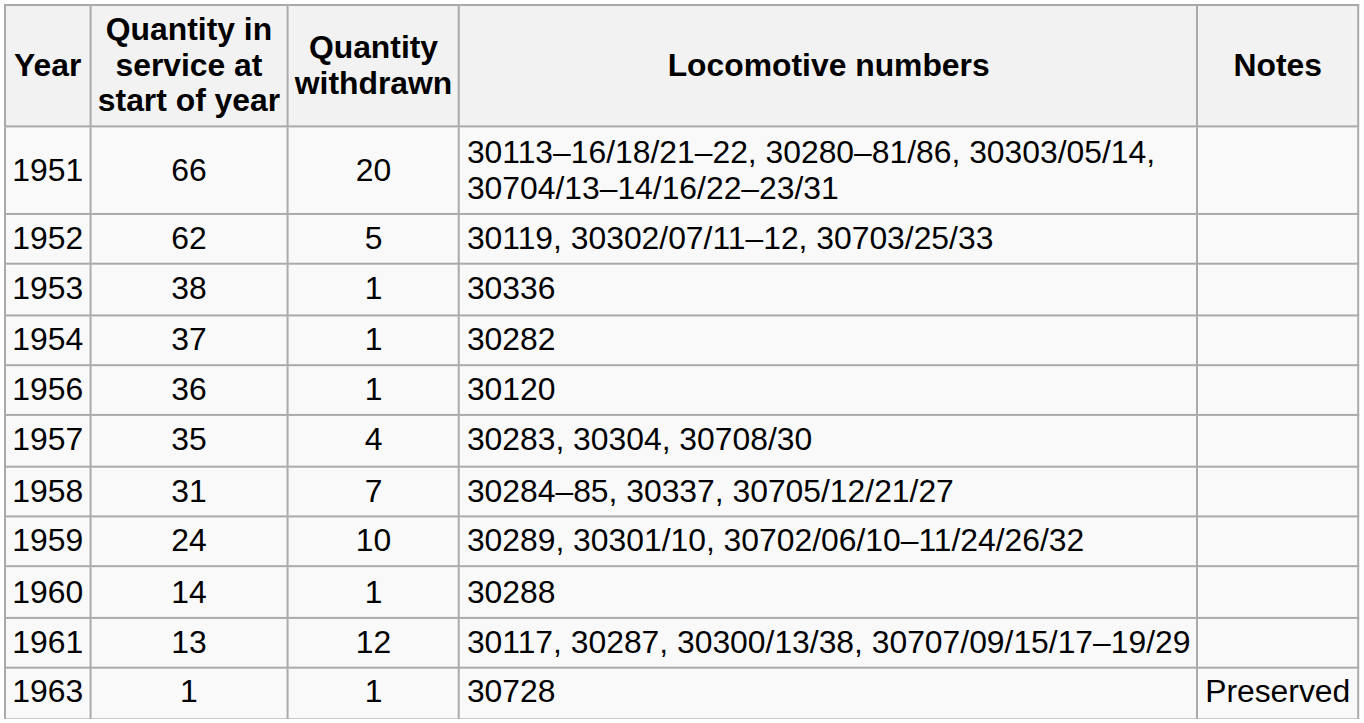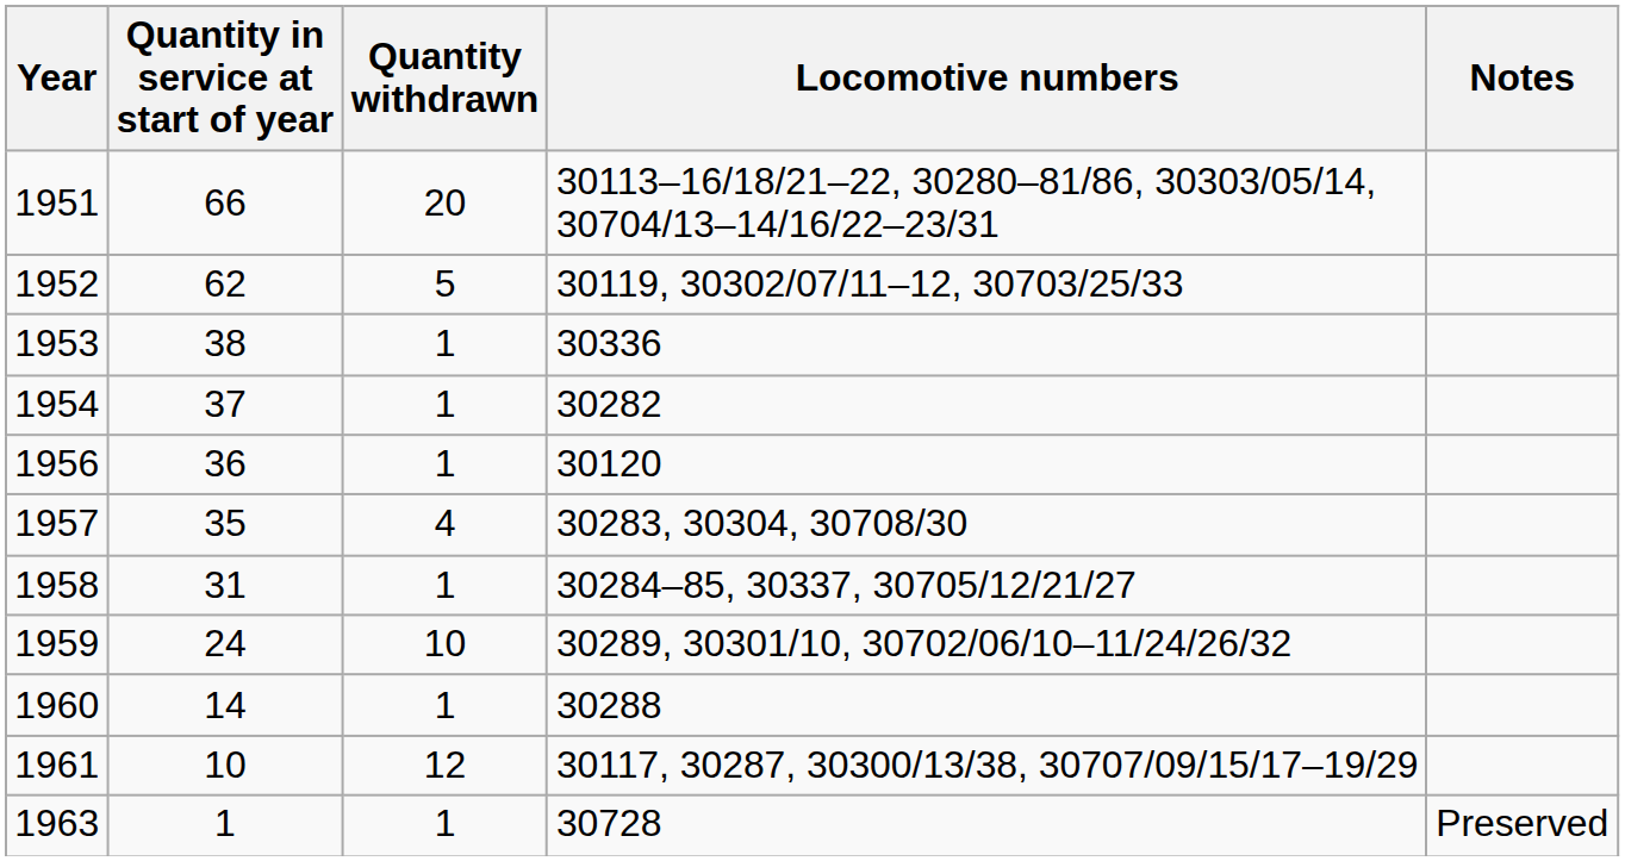 <table class=wikitable style=text-align:center>
 <tr>
 <th>Year</th>
 <th>Quantity in<br>service at<br>start of year</th>
 <th>Quantity<br>withdrawn</th>
 <th>Locomotive numbers</th>
 <th>Notes</th>
 </tr>
 <tr>
 <td>1951</td>
 <td>66</td>
 <td>20</td>
 <td align=left>30113–16/18/21–22, 30280–81/86, 30303/05/14,<br>30704/13–14/16/22–23/31</td>
 <td align=left></td>
 </tr>
 <tr>
 <td>1952</td>
 <td>62</td>
 <td>5</td>
 <td align=left>30119, 30302/07/11–12, 30703/25/33</td>
 <td align=left></td>
 </tr>
 <tr>
 <td>1953</td>
 <td>38</td>
 <td>1</td>
 <td align=left>30336</td>
 <td align=left></td>
 </tr>
 <tr>
 <td>1954</td>
 <td>37</td>
 <td>1</td>
 <td align=left>30282</td>
 <td align=left></td>
 </tr>
 <tr>
 <td>1956</td>
 <td>36</td>
 <td>1</td>
 <td align=left>30120</td>
 <td align=left></td>
 </tr>
 <tr>
 <td>1957</td>
 <td>35</td>
 <td>4</td>
 <td align=left>30283, 30304, 30708/30</td>
 <td align=left></td>
 </tr>
 <tr>
 <td>1958</td>
 <td>31</td>
-<td>7</td>
+<td>1</td>
 <td align=left>30284–85, 30337, 30705/12/21/27</td>
 <td align=left></td>
 </tr>
 <tr>
 <td>1959</td>
 <td>24</td>
 <td>10</td>
 <td align=left>30289, 30301/10, 30702/06/10–11/24/26/32</td>
 <td align=left></td>
 </tr>
 <tr>
 <td>1960</td>
 <td>14</td>
 <td>1</td>
 <td align=left>30288</td>
 <td align=left></td>
 </tr>
 <tr>
 <td>1961</td>
-<td>13</td>
+<td>10</td>
 <td>12</td>
 <td align=left>30117, 30287, 30300/13/38, 30707/09/15/17–19/29</td>
 <td align=left></td>
 </tr>
 <tr>
 <td>1963</td>
 <td>1</td>
 <td>1</td>
 <td align=left>30728</td>
 <td align=left>Preserved</td>
 </tr>
 </table>
